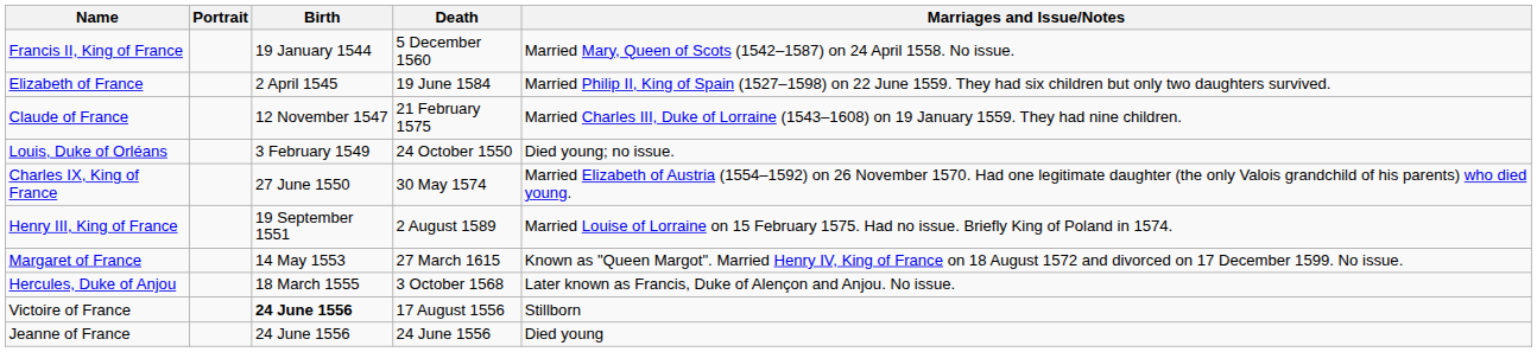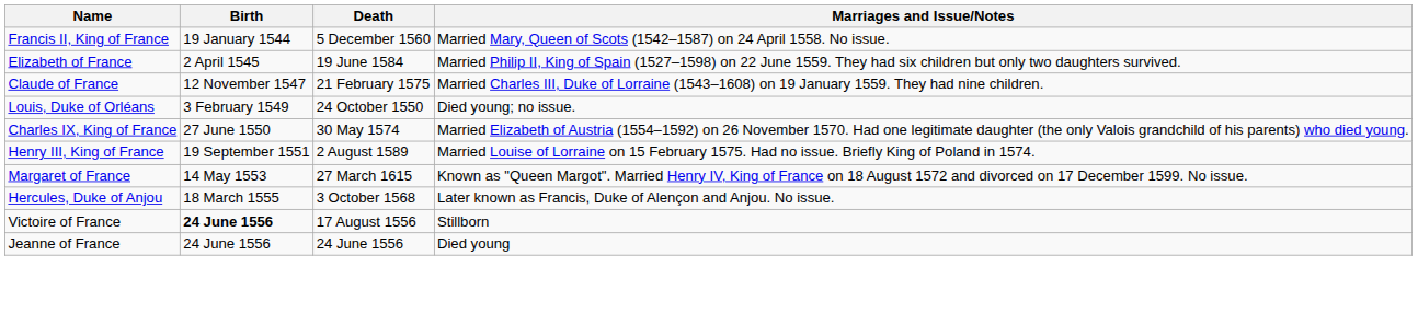 <table class="wikitable">
 <tr ->
 <th>Name</th>
-<th>Portrait</th>
 <th>Birth</th>
 <th>Death</th>
 <th>Marriages and Issue/Notes</th>
 </tr>
 <tr>
 <td><a href='#'>Francis II, King of France</a></td>
-<td></td>
 <td>19 January 1544</td>
 <td>5 December 1560</td>
 <td>Married <a href='#'>Mary, Queen of Scots</a> (1542–1587) on 24 April 1558. No issue.</td>
 </tr>
 <tr>
 <td><a href='#'>Elizabeth of France</a></td>
-<td></td>
 <td>2 April 1545</td>
 <td>19 June 1584</td>
 <td>Married <a href='#'>Philip II, King of Spain</a> (1527–1598) on 22 June 1559. They had six children but only two daughters survived.</td>
 </tr>
 <tr>
 <td><a href='#'>Claude of France</a></td>
-<td></td>
 <td>12 November 1547</td>
 <td>21 February 1575</td>
 <td>Married <a href='#'>Charles III, Duke of Lorraine</a> (1543–1608) on 19 January 1559. They had nine children.</td>
 </tr>
 <tr>
 <td><a href='#'>Louis, Duke of Orléans</a></td>
-<td></td>
 <td>3 February 1549</td>
 <td>24 October 1550</td>
 <td>Died young; no issue.</td>
 </tr>
 <tr bgcolo#ACE1AF>
 <td><a href='#'>Charles IX, King of France</a></td>
-<td></td>
 <td>27 June 1550</td>
 <td>30 May 1574</td>
 <td>Married <a href='#'>Elizabeth of Austria</a> (1554–1592) on 26 November 1570. Had one legitimate daughter (the only Valois grandchild of his parents) <a href='#'>who died young</a>.</td>
 </tr>
 <tr>
 <td><a href='#'>Henry III, King of France</a></td>
-<td></td>
 <td>19 September 1551</td>
 <td>2 August 1589</td>
 <td>Married <a href='#'>Louise of Lorraine</a> on 15 February 1575. Had no issue. Briefly King of Poland in 1574.</td>
 </tr>
 <tr>
 <td><a href='#'>Margaret of France</a></td>
-<td></td>
 <td>14 May 1553</td>
 <td>27 March 1615</td>
 <td>Known as "Queen Margot". Married <a href='#'>Henry IV, King of France</a> on 18 August 1572 and divorced on 17 December 1599. No issue.</td>
 </tr>
 <tr>
 <td><a href='#'>Hercules, Duke of Anjou</a></td>
-<td></td>
 <td>18 March 1555</td>
 <td>3 October 1568</td>
 <td>Later known as Francis, Duke of Alençon and Anjou. No issue.</td>
 </tr>
 <tr>
 <td>Victoire of France</td>
-<td></td>
 <td><strong>24 June 1556</strong></td>
 <td>17 August 1556</td>
 <td>Stillborn</td>
 </tr>
 <tr>
 <td>Jeanne of France</td>
-<td></td>
 <td>24 June 1556</td>
 <td>24 June 1556</td>
 <td>Died young</td>
 </tr>
 </table>
